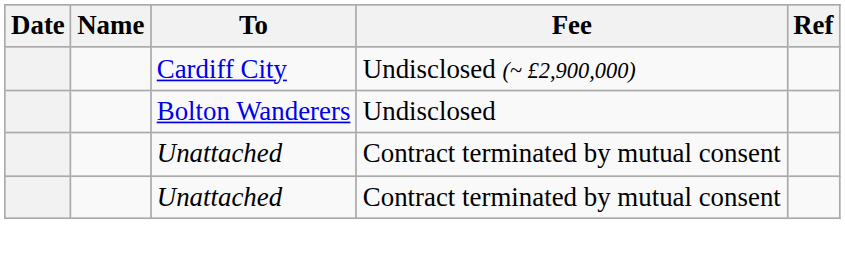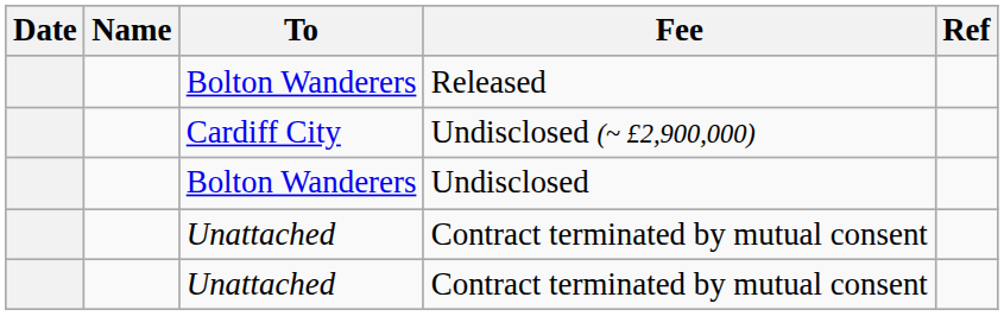 <table class="wikitable sortable plainrowheaders">
 <tr>
 <th scope=col>Date</th>
 <th scope=col>Name</th>
 <th scope=col>To</th>
 <th scope=col>Fee</th>
 <th scope=col class=unsortable>Ref</th>
+</tr>
+<tr>
+<th scope=row></th>
+<td></td>
+<td><a href='#'>Bolton Wanderers</a></td>
+<td>Released</td>
+<td style="text-align:center"></td>
 </tr>
 <tr>
 <th scope=row></th>
 <td></td>
 <td><a href='#'>Cardiff City</a></td>
 <td>Undisclosed <small><em> (~ £2,900,000)</em></small></td>
 <td style="text-align:center"></td>
 </tr>
 <tr>
 <th scope=row></th>
 <td></td>
 <td><a href='#'>Bolton Wanderers</a></td>
 <td>Undisclosed</td>
 <td style="text-align:center"></td>
 </tr>
 <tr>
 <th scope=row></th>
 <td></td>
 <td><em>Unattached</em></td>
 <td>Contract terminated by mutual consent</td>
 <td style="text-align:center"></td>
 </tr>
 <tr>
 <th scope=row></th>
 <td></td>
 <td><em>Unattached</em></td>
 <td>Contract terminated by mutual consent</td>
 <td style="text-align:center"></td>
 </tr>
 </table>
